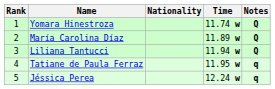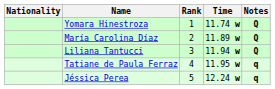 <table class="wikitable sortable" style="text-align:center">
 <tr>
+<th>Nationality</th>
+<th>Name</th>
 <th>Rank</th>
-<th>Name</th>
-<th>Nationality</th>
 <th>Time</th>
 <th>Notes</th>
 </tr>
 <tr bgcolor=ccffcc>
+<td align=left></td>
+<td align=left><a href='#'>Yomara Hinestroza</a></td>
 <td align=center>1</td>
-<td align=left><a href='#'>Yomara Hinestroza</a></td>
-<td align=left></td>
 <td>11.74 <strong>w</strong></td>
 <td><strong>Q</strong></td>
 </tr>
 <tr bgcolor=ccffcc>
+<td align=left></td>
+<td align=left><a href='#'>María Carolina Díaz</a></td>
 <td align=center>2</td>
-<td align=left><a href='#'>María Carolina Díaz</a></td>
-<td align=left></td>
 <td>11.89 <strong>w</strong></td>
 <td><strong>Q</strong></td>
 </tr>
 <tr bgcolor=ccffcc>
+<td align=left></td>
+<td align=left><a href='#'>Liliana Tantucci</a></td>
 <td align=center>3</td>
-<td align=left><a href='#'>Liliana Tantucci</a></td>
-<td align=left></td>
 <td>11.94 <strong>w</strong></td>
 <td><strong>Q</strong></td>
 </tr>
 <tr bgcolor=ddffdd>
+<td align=left></td>
+<td align=left><a href='#'>Tatiane de Paula Ferraz</a></td>
 <td align=center>4</td>
-<td align=left><a href='#'>Tatiane de Paula Ferraz</a></td>
-<td align=left></td>
 <td>11.95 <strong>w</strong></td>
 <td><strong>q</strong></td>
 </tr>
 <tr bgcolor=ddffdd>
+<td align=left></td>
+<td align=left><a href='#'>Jéssica Perea</a></td>
 <td align=center>5</td>
-<td align=left><a href='#'>Jéssica Perea</a></td>
-<td align=left></td>
 <td>12.24 <strong>w</strong></td>
 <td><strong>q</strong></td>
 </tr>
 </table>
